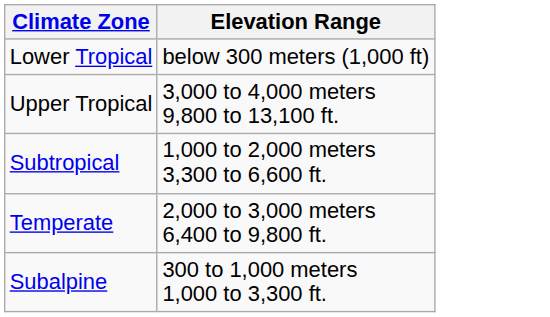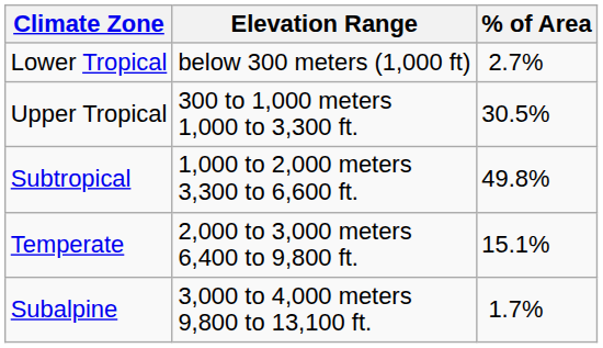 <table class="wikitable">
 <tr>
 <th><a href='#'>Climate Zone</a></th>
 <th>Elevation Range</th>
+<th>% of Area</th>
 </tr>
 <tr>
 <td>Lower <a href='#'>Tropical</a></td>
 <td>below 300 meters (1,000 ft)</td>
+<td> 2.7%</td>
 </tr>
 <tr>
 <td>Upper Tropical</td>
-<td>3,000 to 4,000 meters<br>9,800 to 13,100 ft.</td>
+<td>300 to 1,000 meters<br>1,000 to 3,300 ft.</td>
+<td>30.5%</td>
 </tr>
 <tr>
 <td><a href='#'>Subtropical</a></td>
 <td>1,000 to 2,000 meters<br>3,300 to 6,600 ft.</td>
+<td>49.8%</td>
 </tr>
 <tr>
 <td><a href='#'>Temperate</a></td>
 <td>2,000 to 3,000 meters<br>6,400 to 9,800 ft.</td>
+<td>15.1%</td>
 </tr>
 <tr>
 <td><a href='#'>Subalpine</a></td>
-<td>300 to 1,000 meters<br>1,000 to 3,300 ft.</td>
+<td>3,000 to 4,000 meters<br>9,800 to 13,100 ft.</td>
+<td> 1.7%</td>
 </tr>
 </table>
